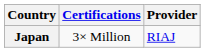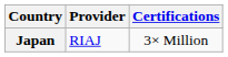 <table class="wikitable sortable plainrowheaders">
 <tr>
 <th>Country</th>
+<th>Provider</th>
 <th><a href='#'>Certifications</a></th>
-<th>Provider</th>
 </tr>
 <tr>
 <th scope="row">Japan</th>
+<td><a href='#'>RIAJ</a></td>
 <td style="text-align:center;">3× Million</td>
-<td><a href='#'>RIAJ</a></td>
 </tr>
 </table>
